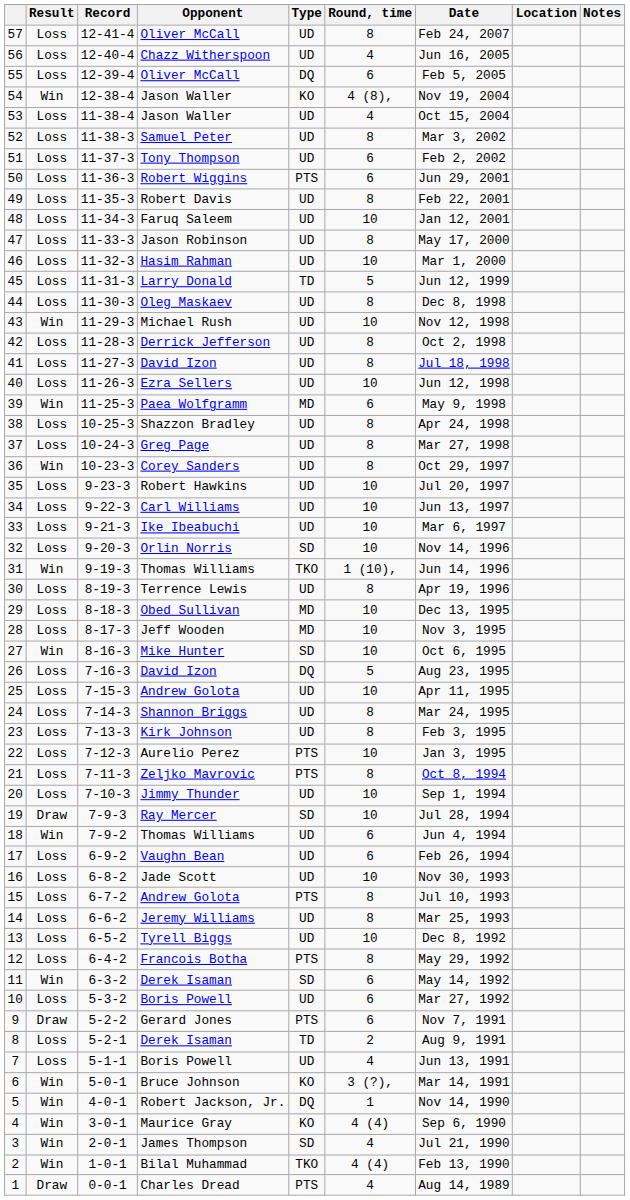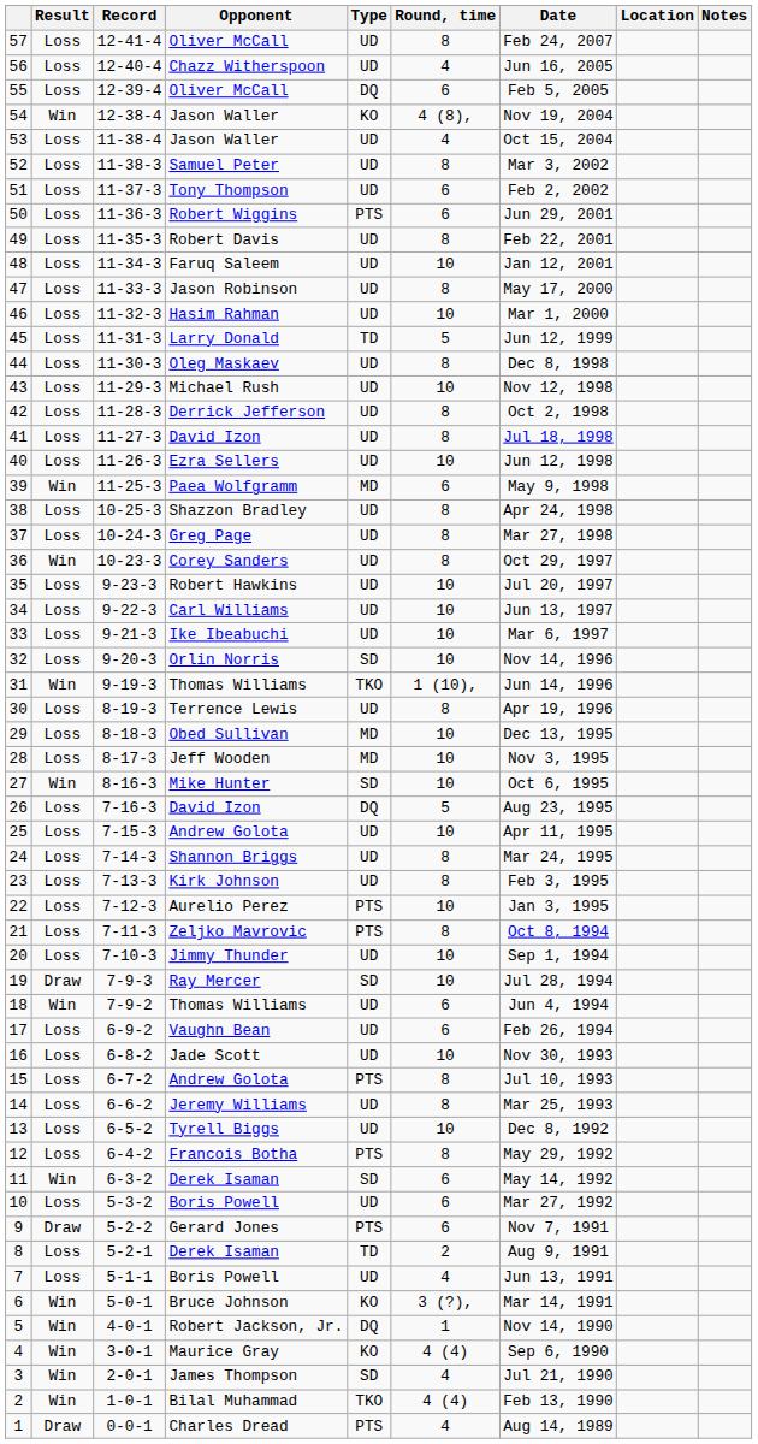 <table class="wikitable" style="text-align:center; font-size:95%">
 <tr>
 <th></th>
 <th>Result</th>
 <th>Record</th>
 <th>Opponent</th>
 <th>Type</th>
 <th>Round, time</th>
 <th>Date</th>
 <th>Location</th>
 <th>Notes</th>
 </tr>
 <tr>
 <td>57</td>
 <td>Loss</td>
 <td>12-41-4</td>
 <td style="text-align:left;"><a href='#'>Oliver McCall</a></td>
 <td>UD</td>
 <td>8</td>
 <td>Feb 24, 2007</td>
 <td style="text-align:left;"></td>
 <td></td>
 </tr>
 <tr>
 <td>56</td>
 <td>Loss</td>
 <td>12-40-4</td>
 <td style="text-align:left;"><a href='#'>Chazz Witherspoon</a></td>
 <td>UD</td>
 <td>4</td>
 <td>Jun 16, 2005</td>
 <td style="text-align:left;"></td>
 <td></td>
 </tr>
 <tr>
 <td>55</td>
 <td>Loss</td>
 <td>12-39-4</td>
 <td style="text-align:left;"><a href='#'>Oliver McCall</a></td>
 <td>DQ</td>
 <td>6</td>
 <td>Feb 5, 2005</td>
 <td style="text-align:left;"></td>
 <td style="text-align:left;"></td>
 </tr>
 <tr>
 <td>54</td>
 <td>Win</td>
 <td>12-38-4</td>
 <td style="text-align:left;">Jason Waller</td>
 <td>KO</td>
 <td>4 (8), </td>
 <td>Nov 19, 2004</td>
 <td style="text-align:left;"></td>
 <td></td>
 </tr>
 <tr>
 <td>53</td>
 <td>Loss</td>
 <td>11-38-4</td>
 <td style="text-align:left;">Jason Waller</td>
 <td>UD</td>
 <td>4</td>
 <td>Oct 15, 2004</td>
 <td style="text-align:left;"></td>
 <td></td>
 </tr>
 <tr>
 <td>52</td>
 <td>Loss</td>
 <td>11-38-3</td>
 <td style="text-align:left;"><a href='#'>Samuel Peter</a></td>
 <td>UD</td>
 <td>8</td>
 <td>Mar 3, 2002</td>
 <td style="text-align:left;"></td>
 <td></td>
 </tr>
 <tr>
 <td>51</td>
 <td>Loss</td>
 <td>11-37-3</td>
 <td style="text-align:left;"><a href='#'>Tony Thompson</a></td>
 <td>UD</td>
 <td>6</td>
 <td>Feb 2, 2002</td>
 <td style="text-align:left;"></td>
 <td></td>
 </tr>
 <tr>
 <td>50</td>
 <td>Loss</td>
 <td>11-36-3</td>
 <td style="text-align:left;"><a href='#'>Robert Wiggins</a></td>
 <td>PTS</td>
 <td>6</td>
 <td>Jun 29, 2001</td>
 <td style="text-align:left;"></td>
 <td></td>
 </tr>
 <tr>
 <td>49</td>
 <td>Loss</td>
 <td>11-35-3</td>
 <td style="text-align:left;">Robert Davis</td>
 <td>UD</td>
 <td>8</td>
 <td>Feb 22, 2001</td>
 <td style="text-align:left;"></td>
 <td></td>
 </tr>
 <tr>
 <td>48</td>
 <td>Loss</td>
 <td>11-34-3</td>
 <td style="text-align:left;">Faruq Saleem</td>
 <td>UD</td>
 <td>10</td>
 <td>Jan 12, 2001</td>
 <td style="text-align:left;"></td>
 <td></td>
 </tr>
 <tr>
 <td>47</td>
 <td>Loss</td>
 <td>11-33-3</td>
 <td style="text-align:left;">Jason Robinson</td>
 <td>UD</td>
 <td>8</td>
 <td>May 17, 2000</td>
 <td style="text-align:left;"></td>
 <td></td>
 </tr>
 <tr>
 <td>46</td>
 <td>Loss</td>
 <td>11-32-3</td>
 <td style="text-align:left;"><a href='#'>Hasim Rahman</a></td>
 <td>UD</td>
 <td>10</td>
 <td>Mar 1, 2000</td>
 <td style="text-align:left;"></td>
 <td></td>
 </tr>
 <tr>
 <td>45</td>
 <td>Loss</td>
 <td>11-31-3</td>
 <td style="text-align:left;"><a href='#'>Larry Donald</a></td>
 <td>TD</td>
 <td>5</td>
 <td>Jun 12, 1999</td>
 <td style="text-align:left;"></td>
 <td></td>
 </tr>
 <tr>
 <td>44</td>
 <td>Loss</td>
 <td>11-30-3</td>
 <td style="text-align:left;"><a href='#'>Oleg Maskaev</a></td>
 <td>UD</td>
 <td>8</td>
 <td>Dec 8, 1998</td>
 <td style="text-align:left;"></td>
 <td></td>
 </tr>
 <tr>
 <td>43</td>
-<td>Win</td>
+<td>Loss</td>
 <td>11-29-3</td>
 <td style="text-align:left;">Michael Rush</td>
 <td>UD</td>
 <td>10</td>
 <td>Nov 12, 1998</td>
 <td style="text-align:left;"></td>
 <td></td>
 </tr>
 <tr>
 <td>42</td>
 <td>Loss</td>
 <td>11-28-3</td>
 <td style="text-align:left;"><a href='#'>Derrick Jefferson</a></td>
 <td>UD</td>
 <td>8</td>
 <td>Oct 2, 1998</td>
 <td style="text-align:left;"></td>
 <td></td>
 </tr>
 <tr>
 <td>41</td>
 <td>Loss</td>
 <td>11-27-3</td>
 <td style="text-align:left;"><a href='#'>David Izon</a></td>
 <td>UD</td>
 <td>8</td>
 <td><a href='#'>Jul 18, 1998</a></td>
 <td style="text-align:left;"></td>
 <td></td>
 </tr>
 <tr>
 <td>40</td>
 <td>Loss</td>
 <td>11-26-3</td>
 <td style="text-align:left;"><a href='#'>Ezra Sellers</a></td>
 <td>UD</td>
 <td>10</td>
 <td>Jun 12, 1998</td>
 <td style="text-align:left;"></td>
 <td></td>
 </tr>
 <tr>
 <td>39</td>
 <td>Win</td>
 <td>11-25-3</td>
 <td style="text-align:left;"><a href='#'>Paea Wolfgramm</a></td>
 <td>MD</td>
 <td>6</td>
 <td>May 9, 1998</td>
 <td style="text-align:left;"></td>
 <td></td>
 </tr>
 <tr>
 <td>38</td>
 <td>Loss</td>
 <td>10-25-3</td>
 <td style="text-align:left;">Shazzon Bradley</td>
 <td>UD</td>
 <td>8</td>
 <td>Apr 24, 1998</td>
 <td style="text-align:left;"></td>
 <td></td>
 </tr>
 <tr>
 <td>37</td>
 <td>Loss</td>
 <td>10-24-3</td>
 <td style="text-align:left;"><a href='#'>Greg Page</a></td>
 <td>UD</td>
 <td>8</td>
 <td>Mar 27, 1998</td>
 <td style="text-align:left;"></td>
 <td></td>
 </tr>
 <tr>
 <td>36</td>
 <td>Win</td>
 <td>10-23-3</td>
 <td style="text-align:left;"><a href='#'>Corey Sanders</a></td>
 <td>UD</td>
 <td>8</td>
 <td>Oct 29, 1997</td>
 <td style="text-align:left;"></td>
 <td></td>
 </tr>
 <tr>
 <td>35</td>
 <td>Loss</td>
 <td>9-23-3</td>
 <td style="text-align:left;">Robert Hawkins</td>
 <td>UD</td>
 <td>10</td>
 <td>Jul 20, 1997</td>
 <td style="text-align:left;"></td>
 <td></td>
 </tr>
 <tr>
 <td>34</td>
 <td>Loss</td>
 <td>9-22-3</td>
 <td style="text-align:left;"><a href='#'>Carl Williams</a></td>
 <td>UD</td>
 <td>10</td>
 <td>Jun 13, 1997</td>
 <td style="text-align:left;"></td>
 <td></td>
 </tr>
 <tr>
 <td>33</td>
 <td>Loss</td>
 <td>9-21-3</td>
 <td style="text-align:left;"><a href='#'>Ike Ibeabuchi</a></td>
 <td>UD</td>
 <td>10</td>
 <td>Mar 6, 1997</td>
 <td style="text-align:left;"></td>
 <td></td>
 </tr>
 <tr>
 <td>32</td>
 <td>Loss</td>
 <td>9-20-3</td>
 <td style="text-align:left;"><a href='#'>Orlin Norris</a></td>
 <td>SD</td>
 <td>10</td>
 <td>Nov 14, 1996</td>
 <td style="text-align:left;"></td>
 <td></td>
 </tr>
 <tr>
 <td>31</td>
 <td>Win</td>
 <td>9-19-3</td>
 <td style="text-align:left;">Thomas Williams</td>
 <td>TKO</td>
 <td>1 (10), </td>
 <td>Jun 14, 1996</td>
 <td style="text-align:left;"></td>
 <td></td>
 </tr>
 <tr>
 <td>30</td>
 <td>Loss</td>
 <td>8-19-3</td>
 <td style="text-align:left;">Terrence Lewis</td>
 <td>UD</td>
 <td>8</td>
 <td>Apr 19, 1996</td>
 <td style="text-align:left;"></td>
 <td></td>
 </tr>
 <tr>
 <td>29</td>
 <td>Loss</td>
 <td>8-18-3</td>
 <td style="text-align:left;"><a href='#'>Obed Sullivan</a></td>
 <td>MD</td>
 <td>10</td>
 <td>Dec 13, 1995</td>
 <td style="text-align:left;"></td>
 <td></td>
 </tr>
 <tr>
 <td>28</td>
 <td>Loss</td>
 <td>8-17-3</td>
 <td style="text-align:left;">Jeff Wooden</td>
 <td>MD</td>
 <td>10</td>
 <td>Nov 3, 1995</td>
 <td style="text-align:left;"></td>
 <td></td>
 </tr>
 <tr>
 <td>27</td>
 <td>Win</td>
 <td>8-16-3</td>
 <td style="text-align:left;"><a href='#'>Mike Hunter</a></td>
 <td>SD</td>
 <td>10</td>
 <td>Oct 6, 1995</td>
 <td style="text-align:left;"></td>
 <td></td>
 </tr>
 <tr>
 <td>26</td>
 <td>Loss</td>
 <td>7-16-3</td>
 <td style="text-align:left;"><a href='#'>David Izon</a></td>
 <td>DQ</td>
 <td>5</td>
 <td>Aug 23, 1995</td>
 <td style="text-align:left;"></td>
 <td></td>
 </tr>
 <tr>
 <td>25</td>
 <td>Loss</td>
 <td>7-15-3</td>
 <td style="text-align:left;"><a href='#'>Andrew Golota</a></td>
 <td>UD</td>
 <td>10</td>
 <td>Apr 11, 1995</td>
 <td style="text-align:left;"></td>
 <td></td>
 </tr>
 <tr>
 <td>24</td>
 <td>Loss</td>
 <td>7-14-3</td>
 <td style="text-align:left;"><a href='#'>Shannon Briggs</a></td>
 <td>UD</td>
 <td>8</td>
 <td>Mar 24, 1995</td>
 <td style="text-align:left;"></td>
 <td></td>
 </tr>
 <tr>
 <td>23</td>
 <td>Loss</td>
 <td>7-13-3</td>
 <td style="text-align:left;"><a href='#'>Kirk Johnson</a></td>
 <td>UD</td>
 <td>8</td>
 <td>Feb 3, 1995</td>
 <td style="text-align:left;"></td>
 <td></td>
 </tr>
 <tr>
 <td>22</td>
 <td>Loss</td>
 <td>7-12-3</td>
 <td style="text-align:left;">Aurelio Perez</td>
 <td>PTS</td>
 <td>10</td>
 <td>Jan 3, 1995</td>
 <td style="text-align:left;"></td>
 <td></td>
 </tr>
 <tr>
 <td>21</td>
 <td>Loss</td>
 <td>7-11-3</td>
 <td style="text-align:left;"><a href='#'>Zeljko Mavrovic</a></td>
 <td>PTS</td>
 <td>8</td>
 <td><a href='#'>Oct 8, 1994</a></td>
 <td style="text-align:left;"></td>
 <td></td>
 </tr>
 <tr>
 <td>20</td>
 <td>Loss</td>
 <td>7-10-3</td>
 <td style="text-align:left;"><a href='#'>Jimmy Thunder</a></td>
 <td>UD</td>
 <td>10</td>
 <td>Sep 1, 1994</td>
 <td style="text-align:left;"></td>
 <td></td>
 </tr>
 <tr>
 <td>19</td>
 <td>Draw</td>
 <td>7-9-3</td>
 <td style="text-align:left;"><a href='#'>Ray Mercer</a></td>
 <td>SD</td>
 <td>10</td>
 <td>Jul 28, 1994</td>
 <td style="text-align:left;"></td>
 <td></td>
 </tr>
 <tr>
 <td>18</td>
 <td>Win</td>
 <td>7-9-2</td>
 <td style="text-align:left;">Thomas Williams</td>
 <td>UD</td>
 <td>6</td>
 <td>Jun 4, 1994</td>
 <td style="text-align:left;"></td>
 <td></td>
 </tr>
 <tr>
 <td>17</td>
 <td>Loss</td>
 <td>6-9-2</td>
 <td style="text-align:left;"><a href='#'>Vaughn Bean</a></td>
 <td>UD</td>
 <td>6</td>
 <td>Feb 26, 1994</td>
 <td style="text-align:left;"></td>
 <td></td>
 </tr>
 <tr>
 <td>16</td>
 <td>Loss</td>
 <td>6-8-2</td>
 <td style="text-align:left;">Jade Scott</td>
 <td>UD</td>
 <td>10</td>
 <td>Nov 30, 1993</td>
 <td style="text-align:left;"></td>
 <td></td>
 </tr>
 <tr>
 <td>15</td>
 <td>Loss</td>
 <td>6-7-2</td>
 <td style="text-align:left;"><a href='#'>Andrew Golota</a></td>
 <td>PTS</td>
 <td>8</td>
 <td>Jul 10, 1993</td>
 <td style="text-align:left;"></td>
 <td></td>
 </tr>
 <tr>
 <td>14</td>
 <td>Loss</td>
 <td>6-6-2</td>
 <td style="text-align:left;"><a href='#'>Jeremy Williams</a></td>
 <td>UD</td>
 <td>8</td>
 <td>Mar 25, 1993</td>
 <td style="text-align:left;"></td>
 <td></td>
 </tr>
 <tr>
 <td>13</td>
 <td>Loss</td>
 <td>6-5-2</td>
 <td style="text-align:left;"><a href='#'>Tyrell Biggs</a></td>
 <td>UD</td>
 <td>10</td>
 <td>Dec 8, 1992</td>
 <td style="text-align:left;"></td>
 <td></td>
 </tr>
 <tr>
 <td>12</td>
 <td>Loss</td>
 <td>6-4-2</td>
 <td style="text-align:left;"><a href='#'>Francois Botha</a></td>
 <td>PTS</td>
 <td>8</td>
 <td>May 29, 1992</td>
 <td style="text-align:left;"></td>
 <td></td>
 </tr>
 <tr>
 <td>11</td>
 <td>Win</td>
 <td>6-3-2</td>
 <td style="text-align:left;"><a href='#'>Derek Isaman</a></td>
 <td>SD</td>
 <td>6</td>
 <td>May 14, 1992</td>
 <td style="text-align:left;"></td>
 <td></td>
 </tr>
 <tr>
 <td>10</td>
 <td>Loss</td>
 <td>5-3-2</td>
 <td style="text-align:left;"><a href='#'>Boris Powell</a></td>
 <td>UD</td>
 <td>6</td>
 <td>Mar 27, 1992</td>
 <td style="text-align:left;"></td>
 <td></td>
 </tr>
 <tr>
 <td>9</td>
 <td>Draw</td>
 <td>5-2-2</td>
 <td style="text-align:left;">Gerard Jones</td>
 <td>PTS</td>
 <td>6</td>
 <td>Nov 7, 1991</td>
 <td style="text-align:left;"></td>
 <td></td>
 </tr>
 <tr>
 <td>8</td>
 <td>Loss</td>
 <td>5-2-1</td>
 <td style="text-align:left;"><a href='#'>Derek Isaman</a></td>
 <td>TD</td>
 <td>2</td>
 <td>Aug 9, 1991</td>
 <td style="text-align:left;"></td>
 <td></td>
 </tr>
 <tr>
 <td>7</td>
 <td>Loss</td>
 <td>5-1-1</td>
 <td style="text-align:left;">Boris Powell</td>
 <td>UD</td>
 <td>4</td>
 <td>Jun 13, 1991</td>
 <td style="text-align:left;"></td>
 <td></td>
 </tr>
 <tr>
 <td>6</td>
 <td>Win</td>
 <td>5-0-1</td>
 <td style="text-align:left;">Bruce Johnson</td>
 <td>KO</td>
 <td>3 (?), </td>
 <td>Mar 14, 1991</td>
 <td style="text-align:left;"></td>
 <td></td>
 </tr>
 <tr>
 <td>5</td>
 <td>Win</td>
 <td>4-0-1</td>
 <td style="text-align:left;">Robert Jackson, Jr.</td>
 <td>DQ</td>
 <td>1</td>
 <td>Nov 14, 1990</td>
 <td style="text-align:left;"></td>
 <td></td>
 </tr>
 <tr>
 <td>4</td>
 <td>Win</td>
 <td>3-0-1</td>
 <td style="text-align:left;">Maurice Gray</td>
 <td>KO</td>
 <td>4 (4)</td>
 <td>Sep 6, 1990</td>
 <td style="text-align:left;"></td>
 <td></td>
 </tr>
 <tr>
 <td>3</td>
 <td>Win</td>
 <td>2-0-1</td>
 <td style="text-align:left;">James Thompson</td>
 <td>SD</td>
 <td>4</td>
 <td>Jul 21, 1990</td>
 <td style="text-align:left;"></td>
 <td></td>
 </tr>
 <tr>
 <td>2</td>
 <td>Win</td>
 <td>1-0-1</td>
 <td style="text-align:left;">Bilal Muhammad</td>
 <td>TKO</td>
 <td>4 (4)</td>
 <td>Feb 13, 1990</td>
 <td style="text-align:left;"></td>
 <td></td>
 </tr>
 <tr>
 <td>1</td>
 <td>Draw</td>
 <td>0-0-1</td>
 <td style="text-align:left;">Charles Dread</td>
 <td>PTS</td>
 <td>4</td>
 <td>Aug 14, 1989</td>
 <td style="text-align:left;"></td>
 <td></td>
 </tr>
 </table>
